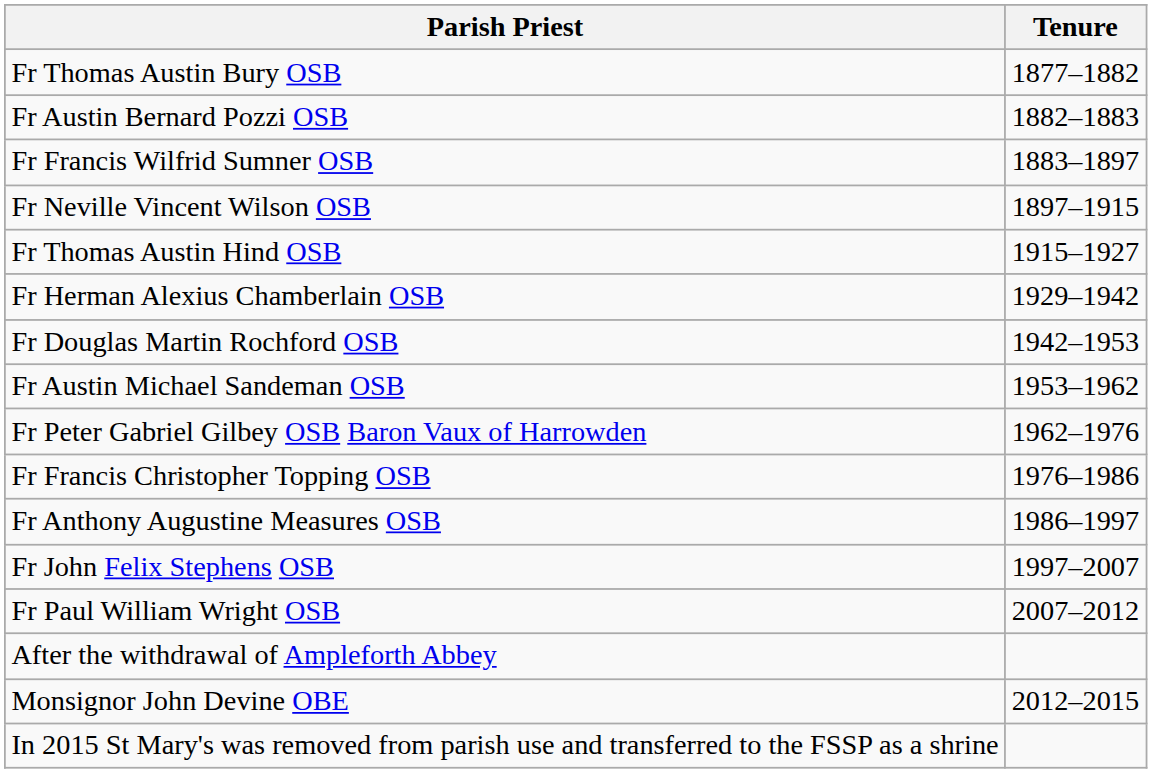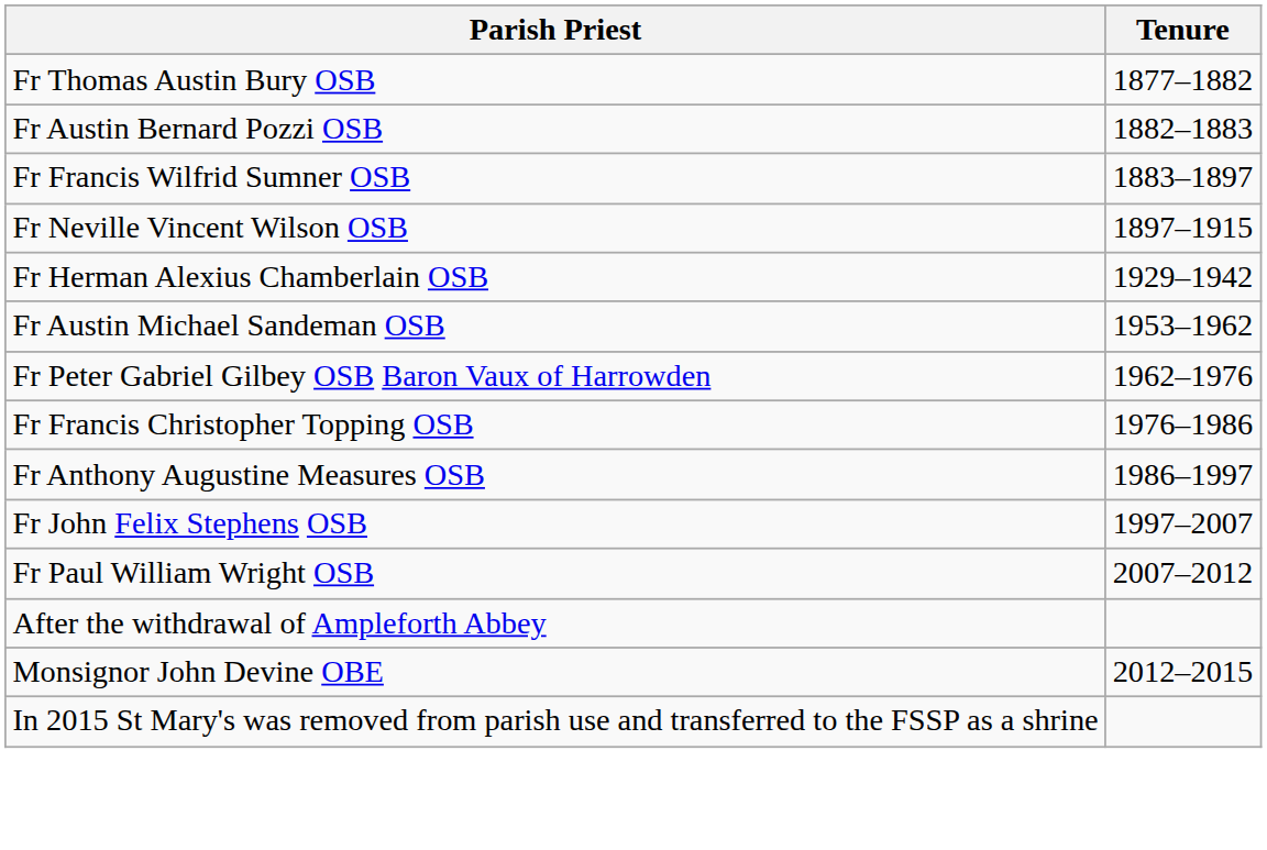 <table class="wikitable">
 <tr>
 <th>Parish Priest</th>
 <th>Tenure</th>
 </tr>
 <tr>
 <td>Fr Thomas Austin Bury <a href='#'>OSB</a></td>
 <td>1877–1882</td>
 </tr>
 <tr>
 <td>Fr Austin Bernard Pozzi <a href='#'>OSB</a></td>
 <td>1882–1883</td>
 </tr>
 <tr>
 <td>Fr Francis Wilfrid Sumner <a href='#'>OSB</a></td>
 <td>1883–1897</td>
 </tr>
 <tr>
 <td>Fr Neville Vincent Wilson <a href='#'>OSB</a></td>
 <td>1897–1915</td>
 </tr>
 <tr>
-<td>Fr Thomas Austin Hind <a href='#'>OSB</a></td>
-<td>1915–1927</td>
-</tr>
-<tr>
 <td>Fr Herman Alexius Chamberlain <a href='#'>OSB</a></td>
 <td>1929–1942</td>
-</tr>
-<tr>
-<td>Fr Douglas Martin Rochford <a href='#'>OSB</a></td>
-<td>1942–1953</td>
 </tr>
 <tr>
 <td>Fr Austin Michael Sandeman <a href='#'>OSB</a></td>
 <td>1953–1962</td>
 </tr>
 <tr>
 <td>Fr Peter Gabriel Gilbey <a href='#'>OSB</a> <a href='#'>Baron Vaux of Harrowden</a></td>
 <td>1962–1976</td>
 </tr>
 <tr>
 <td>Fr Francis Christopher Topping <a href='#'>OSB</a></td>
 <td>1976–1986</td>
 </tr>
 <tr>
 <td>Fr Anthony Augustine Measures <a href='#'>OSB</a></td>
 <td>1986–1997</td>
 </tr>
 <tr>
 <td>Fr John <a href='#'>Felix Stephens</a> <a href='#'>OSB</a></td>
 <td>1997–2007</td>
 </tr>
 <tr>
 <td>Fr Paul William Wright <a href='#'>OSB</a></td>
 <td>2007–2012</td>
 </tr>
 <tr>
 <td>After the withdrawal of <a href='#'>Ampleforth Abbey</a></td>
 <td></td>
 </tr>
 <tr>
 <td>Monsignor John Devine <a href='#'>OBE</a></td>
 <td>2012–2015</td>
 </tr>
 <tr>
 <td>In 2015 St Mary's was removed from parish use and transferred to the FSSP as a shrine</td>
 <td></td>
 </tr>
 </table>
